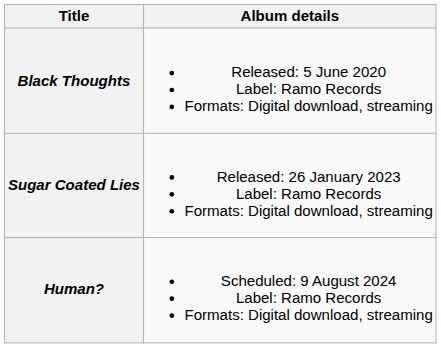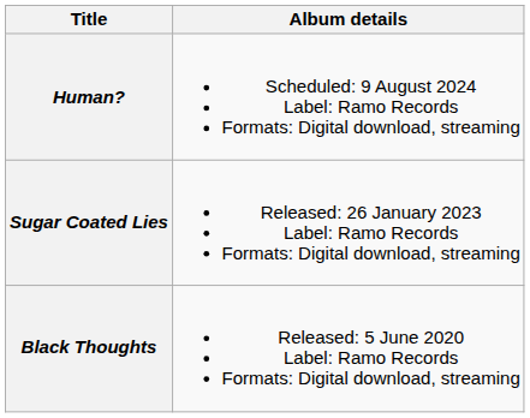 <table class="wikitable plainrowheaders" style="text-align:center;">
 <tr>
 <th>Title</th>
 <th>Album details</th>
 </tr>
 <tr>
-<th scope="row"><em>Black Thoughts</em></th>
-<td><br><ul><li>Released: 5 June 2020</li><li>Label: Ramo Records</li><li>Formats: Digital download, streaming</li></ul></td>
+<th scope="row"><em>Human?</em></th>
+<td><br><ul><li>Scheduled: 9 August 2024</li><li>Label: Ramo Records</li><li>Formats: Digital download, streaming</li></ul></td>
 </tr>
 <tr>
 <th scope="row"><em>Sugar Coated Lies</em></th>
 <td><br><ul><li>Released: 26 January 2023</li><li>Label: Ramo Records</li><li>Formats: Digital download, streaming</li></ul></td>
 </tr>
 <tr>
-<th scope="row"><em>Human?</em></th>
-<td><br><ul><li>Scheduled: 9 August 2024</li><li>Label: Ramo Records</li><li>Formats: Digital download, streaming</li></ul></td>
+<th scope="row"><em>Black Thoughts</em></th>
+<td><br><ul><li>Released: 5 June 2020</li><li>Label: Ramo Records</li><li>Formats: Digital download, streaming</li></ul></td>
 </tr>
 </table>
